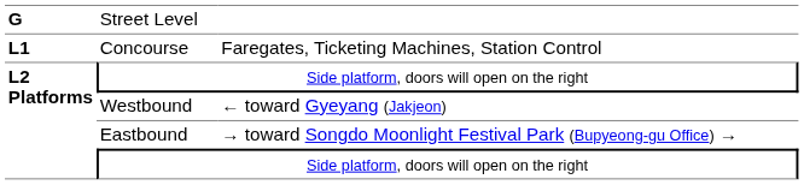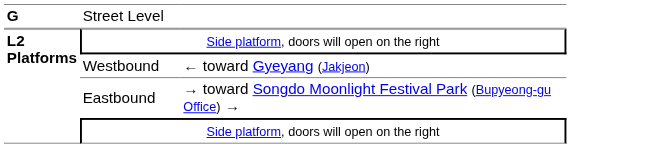 <table table border=0 cellspacing=0 cellpadding=3>
 <tr>
 <td style="border-top:solid 1px gray;border-bottom:solid 1px gray;" width=50 valign=top><strong>G</strong></td>
 <td style="border-top:solid 1px gray;border-bottom:solid 1px gray;" width=100 valign=top>Street Level</td>
 <td style="border-top:solid 1px gray;border-bottom:solid 1px gray;" width=400 valign=top></td>
-</tr>
-<tr>
-<td style="border-bottom:solid 0 gray;" width=50 valign=top><strong>L1</strong></td>
-<td style="border-bottom:solid 0 gray;" width=100 valign=top>Concourse</td>
-<td style="border-bottom:solid 0 gray;" width=500 valign=top>Faregates, Ticketing Machines, Station Control</td>
 </tr>
 <tr>
 <td style="border-top:solid 1px gray;border-bottom:solid 1px gray;" rowspan=4 valign=top><strong>L2<br>Platforms</strong></td>
 <td style="border-top:solid 1px gray;border-right:solid 2px black;border-left:solid 2px black;border-bottom:solid 2px black;text-align:center;" colspan=2><small><a href='#'>Side platform</a>, doors will open on the right</small></td>
 </tr>
 <tr>
 <td style="border-bottom:solid 1px gray;">Westbound</td>
 <td style="border-bottom:solid 1px gray;">←  toward <a href='#'>Gyeyang</a> <small>(<a href='#'>Jakjeon</a>)</small></td>
 </tr>
 <tr>
 <td>Eastbound</td>
 <td><span>→</span>  toward <a href='#'>Songdo Moonlight Festival Park</a> <small>(<a href='#'>Bupyeong-gu Office</a>)</small> →</td>
 </tr>
 <tr>
 <td style="border-top:solid 2px black;border-right:solid 2px black;border-left:solid 2px black;border-bottom:solid 1px gray;text-align:center;" colspan=2><small><a href='#'>Side platform</a>, doors will open on the right</small></td>
 </tr>
 </table>
